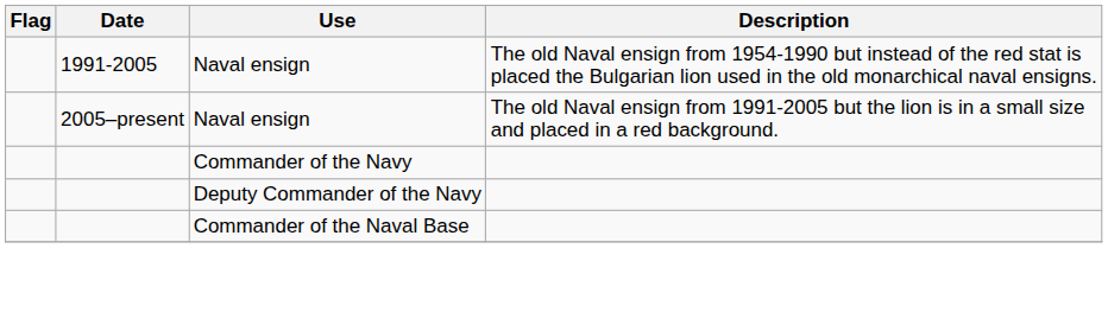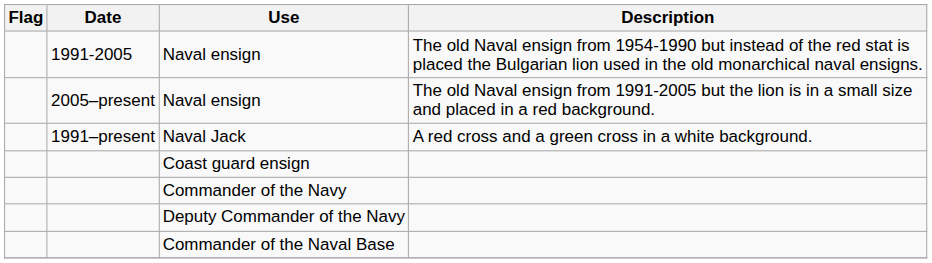 <table class="wikitable">
 <tr>
 <th>Flag</th>
 <th>Date</th>
 <th>Use</th>
 <th>Description</th>
 </tr>
 <tr>
 <td></td>
 <td>1991-2005</td>
 <td>Naval ensign</td>
 <td>The old Naval ensign from 1954-1990 but instead of the red stat is<br>placed the Bulgarian lion used in the old monarchical naval ensigns.</td>
 </tr>
 <tr>
 <td></td>
 <td>2005–present</td>
 <td>Naval ensign</td>
 <td>The old Naval ensign from 1991-2005 but the lion is in a small size<br>and placed in a red background.</td>
+</tr>
+<tr>
+<td></td>
+<td>1991–present</td>
+<td>Naval Jack</td>
+<td>A red cross and a green cross in a white background.</td>
+</tr>
+<tr>
+<td></td>
+<td></td>
+<td>Coast guard ensign</td>
+<td></td>
 </tr>
 <tr>
 <td></td>
 <td></td>
 <td>Commander of the Navy</td>
 <td></td>
 </tr>
 <tr>
 <td></td>
 <td></td>
 <td>Deputy Commander of the Navy</td>
 <td></td>
 </tr>
 <tr>
 <td></td>
 <td></td>
 <td>Commander of the Naval Base</td>
 <td></td>
 </tr>
 <tr>
 </tr>
 </table>
